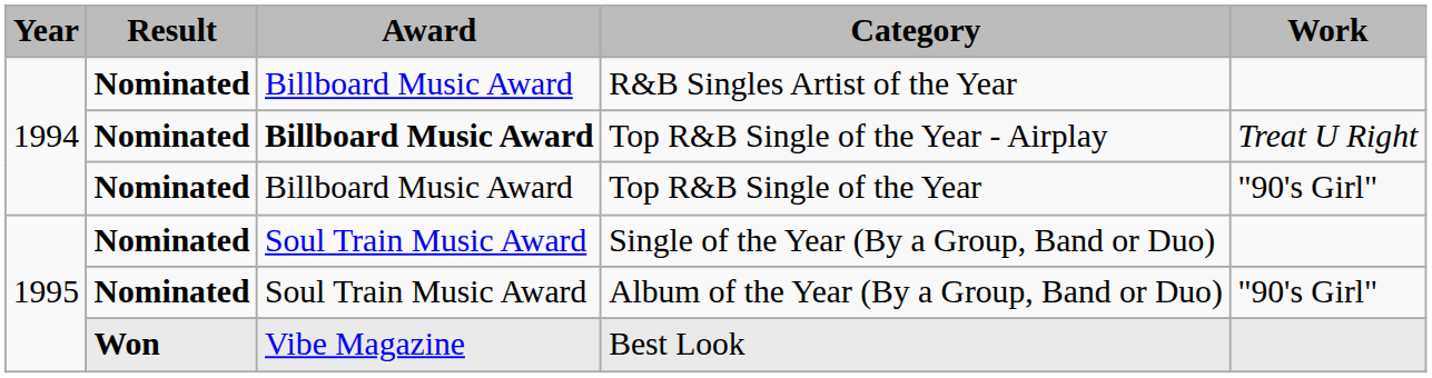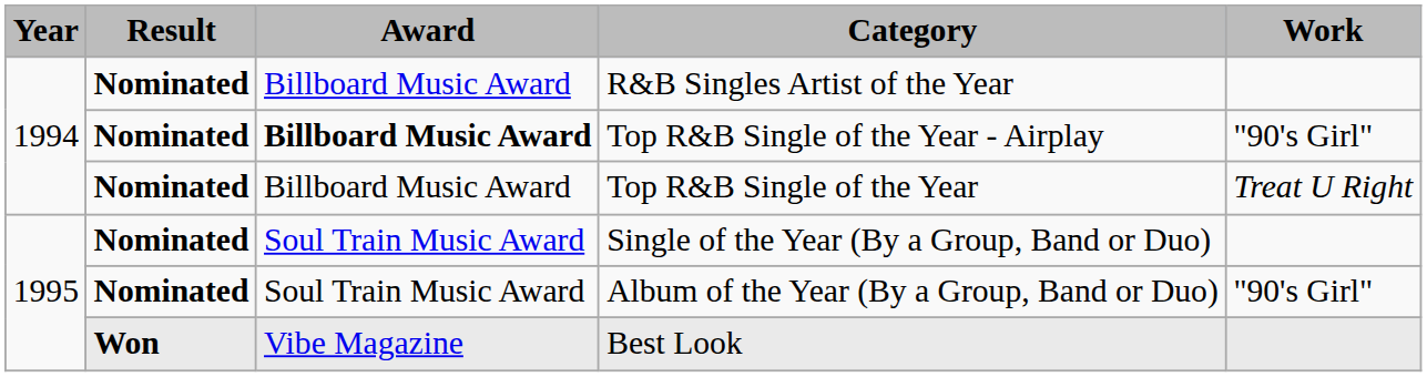 <table class="wikitable">
 <tr style="background:#b0c4de; text-align:center;">
 <th style="background:#bcbcbc;">Year</th>
 <th style="background:#bcbcbc;">Result</th>
 <th style="background:#bcbcbc;">Award</th>
 <th style="background:#bcbcbc;">Category</th>
 <th style="background:#bcbcbc;">Work</th>
 </tr>
 <tr>
 <td rowspan=3>1994</td>
 <td><strong>Nominated</strong></td>
 <td><a href='#'>Billboard Music Award</a></td>
 <td>R&B Singles Artist of the Year</td>
 <td></td>
 </tr>
 <tr>
 <td><strong>Nominated</strong></td>
 <td><strong>Billboard Music Award</strong></td>
 <td>Top R&B Single of the Year - Airplay</td>
-<td><em>Treat U Right</em></td>
+<td>"90's Girl"</td>
 </tr>
 <tr>
 <td><strong>Nominated</strong></td>
 <td>Billboard Music Award</td>
 <td>Top R&B Single of the Year</td>
-<td>"90's Girl"</td>
+<td><em>Treat U Right</em></td>
 </tr>
 <tr>
 <td rowspan=3>1995</td>
 <td><strong>Nominated</strong></td>
 <td><a href='#'>Soul Train Music Award</a></td>
 <td>Single of the Year (By a Group, Band or Duo)</td>
 <td></td>
 </tr>
 <tr>
 <td><strong>Nominated</strong></td>
 <td>Soul Train Music Award</td>
 <td>Album of the Year (By a Group, Band or Duo)</td>
 <td>"90's Girl"</td>
 </tr>
 <tr style="background:#eaeaea;">
 <td><strong>Won</strong></td>
 <td><a href='#'>Vibe Magazine</a></td>
 <td>Best Look</td>
 <td></td>
 </tr>
 </table>
